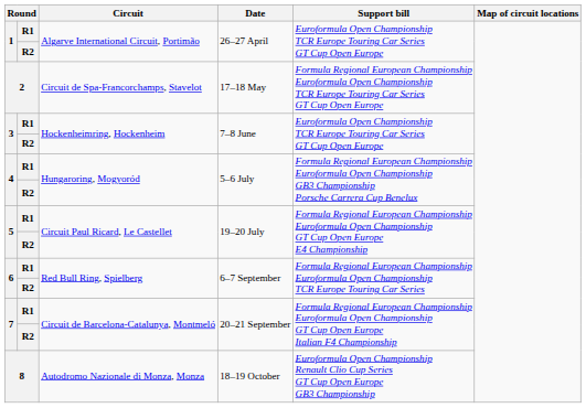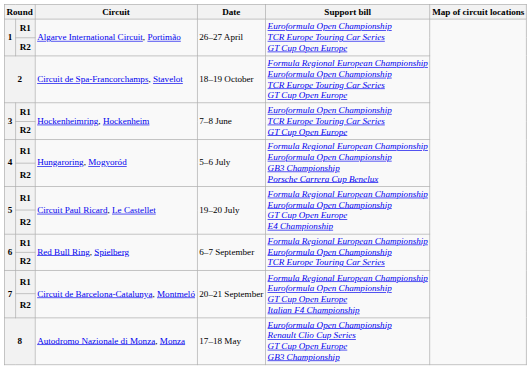 <table class="wikitable" style="font-size: 85%;">
 <tr>
 <th colspan="2">Round</th>
 <th>Circuit</th>
 <th>Date</th>
 <th>Support bill</th>
 <th>Map of circuit locations</th>
 </tr>
 <tr>
 <th rowspan="2">1</th>
 <th>R1</th>
 <td rowspan="2"> <a href='#'>Algarve International Circuit</a>, <a href='#'>Portimão</a></td>
 <td rowspan="2">26–27 April</td>
 <td rowspan="2"><em><a href='#'>Euroformula Open Championship</a><br><a href='#'>TCR Europe Touring Car Series</a><br><a href='#'>GT Cup Open Europe</a></em></td>
 <td rowspan="14"></td>
 </tr>
 <tr>
 <th>R2</th>
 </tr>
 <tr>
 <th colspan="2">2</th>
 <td> <a href='#'>Circuit de Spa-Francorchamps</a>, <a href='#'>Stavelot</a></td>
-<td>17–18 May</td>
+<td>18–19 October</td>
 <td><em><a href='#'>Formula Regional European Championship</a><br><a href='#'>Euroformula Open Championship</a><br><a href='#'>TCR Europe Touring Car Series</a><br><a href='#'>GT Cup Open Europe</a></em></td>
 </tr>
 <tr>
 <th rowspan="2">3</th>
 <th>R1</th>
 <td rowspan="2"> <a href='#'>Hockenheimring</a>, <a href='#'>Hockenheim</a></td>
 <td rowspan="2">7–8 June</td>
 <td rowspan="2"><em><a href='#'>Euroformula Open Championship</a><br><a href='#'>TCR Europe Touring Car Series</a><br><a href='#'>GT Cup Open Europe</a></em></td>
 </tr>
 <tr>
 <th>R2</th>
 </tr>
 <tr>
 <th rowspan="2">4</th>
 <th>R1</th>
 <td rowspan="2"> <a href='#'>Hungaroring</a>, <a href='#'>Mogyoród</a></td>
 <td rowspan="2">5–6 July</td>
 <td rowspan="2"><em><a href='#'>Formula Regional European Championship</a><br><a href='#'>Euroformula Open Championship</a><br><a href='#'>GB3 Championship</a><br><a href='#'>Porsche Carrera Cup Benelux</a></em></td>
 </tr>
 <tr>
 <th>R2</th>
 </tr>
 <tr>
 <th rowspan="2">5</th>
 <th>R1</th>
 <td rowspan="2"> <a href='#'>Circuit Paul Ricard</a>, <a href='#'>Le Castellet</a></td>
 <td rowspan="2">19–20 July</td>
 <td rowspan="2"><em><a href='#'>Formula Regional European Championship</a><br><a href='#'>Euroformula Open Championship</a><br><a href='#'>GT Cup Open Europe</a><br><a href='#'>E4 Championship</a></em></td>
 </tr>
 <tr>
 <th>R2</th>
 </tr>
 <tr>
 <th rowspan="2">6</th>
 <th>R1</th>
 <td rowspan="2"> <a href='#'>Red Bull Ring</a>, <a href='#'>Spielberg</a></td>
 <td rowspan="2">6–7 September</td>
 <td rowspan="2"><em><a href='#'>Formula Regional European Championship</a><br><a href='#'>Euroformula Open Championship</a><br><a href='#'>TCR Europe Touring Car Series</a></em></td>
 </tr>
 <tr>
 <th>R2</th>
 </tr>
 <tr>
 <th rowspan="2">7</th>
 <th>R1</th>
 <td rowspan="2"> <a href='#'>Circuit de Barcelona-Catalunya</a>, <a href='#'>Montmeló</a></td>
 <td rowspan="2">20–21 September</td>
 <td rowspan="2"><em><a href='#'>Formula Regional European Championship</a><br><a href='#'>Euroformula Open Championship</a><br><a href='#'>GT Cup Open Europe</a><br><a href='#'>Italian F4 Championship</a></em></td>
 </tr>
 <tr>
 <th>R2</th>
 </tr>
 <tr>
 <th colspan="2">8</th>
 <td> <a href='#'>Autodromo Nazionale di Monza</a>, <a href='#'>Monza</a></td>
-<td>18–19 October</td>
+<td>17–18 May</td>
 <td><em><a href='#'>Euroformula Open Championship</a><br><a href='#'>Renault Clio Cup Series</a><br><a href='#'>GT Cup Open Europe</a><br><a href='#'>GB3 Championship</a></em></td>
 </tr>
 </table>
